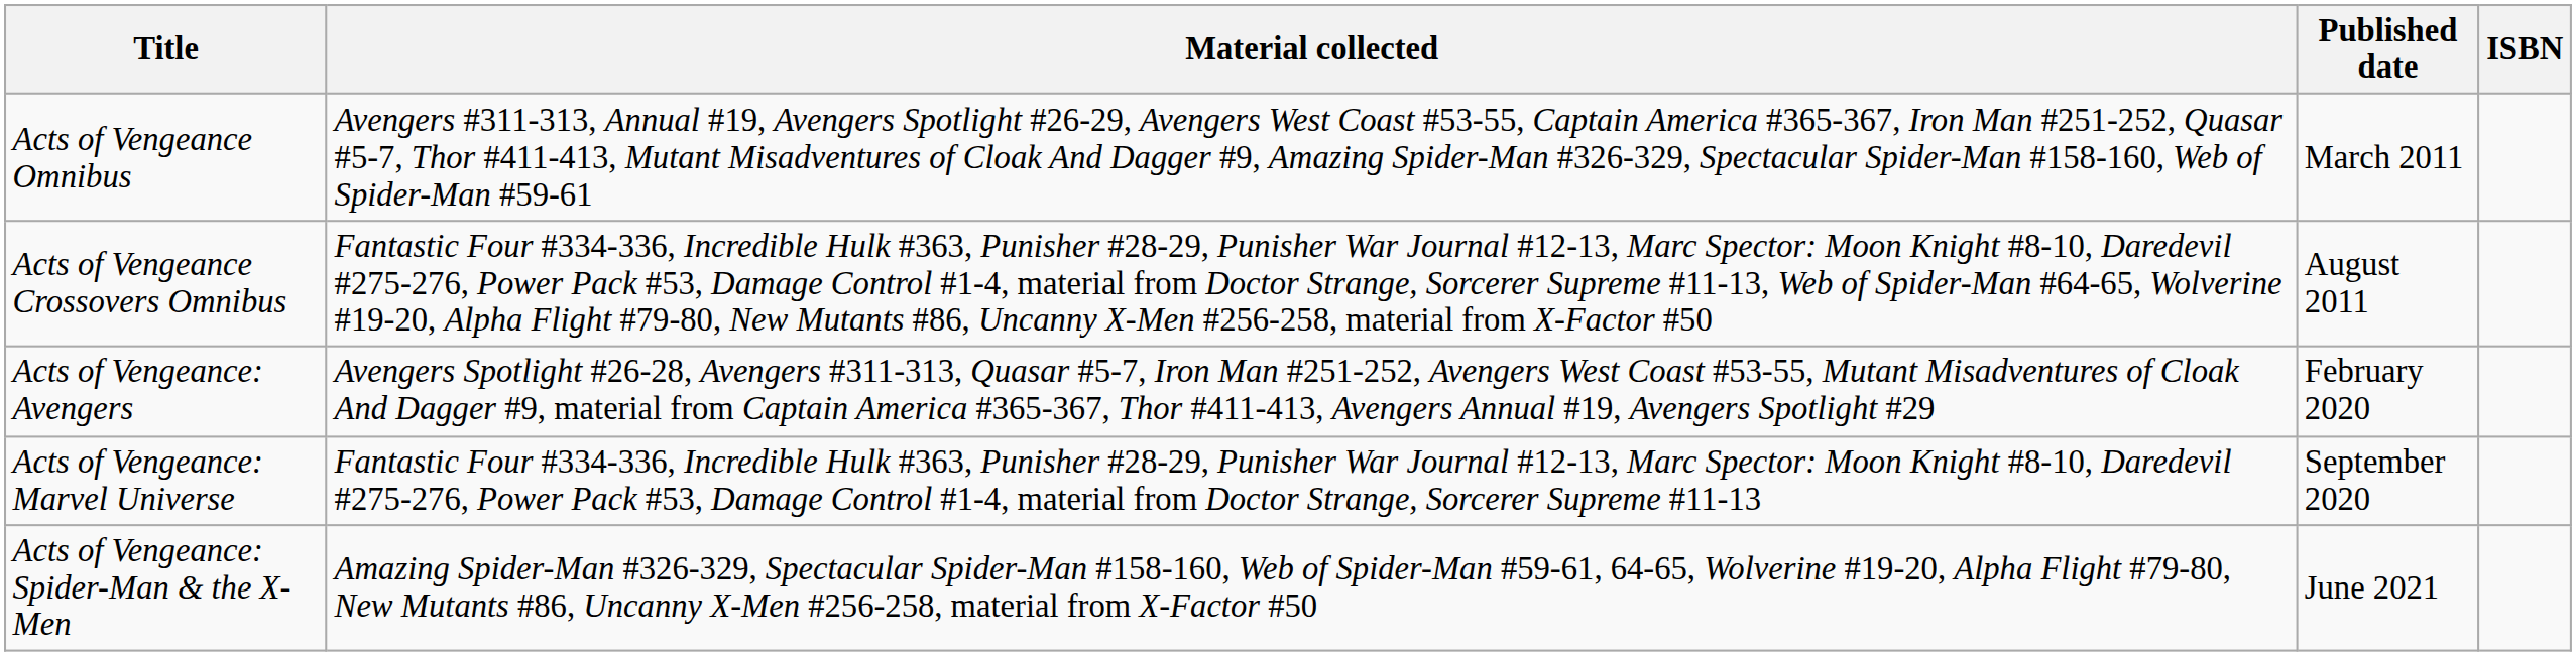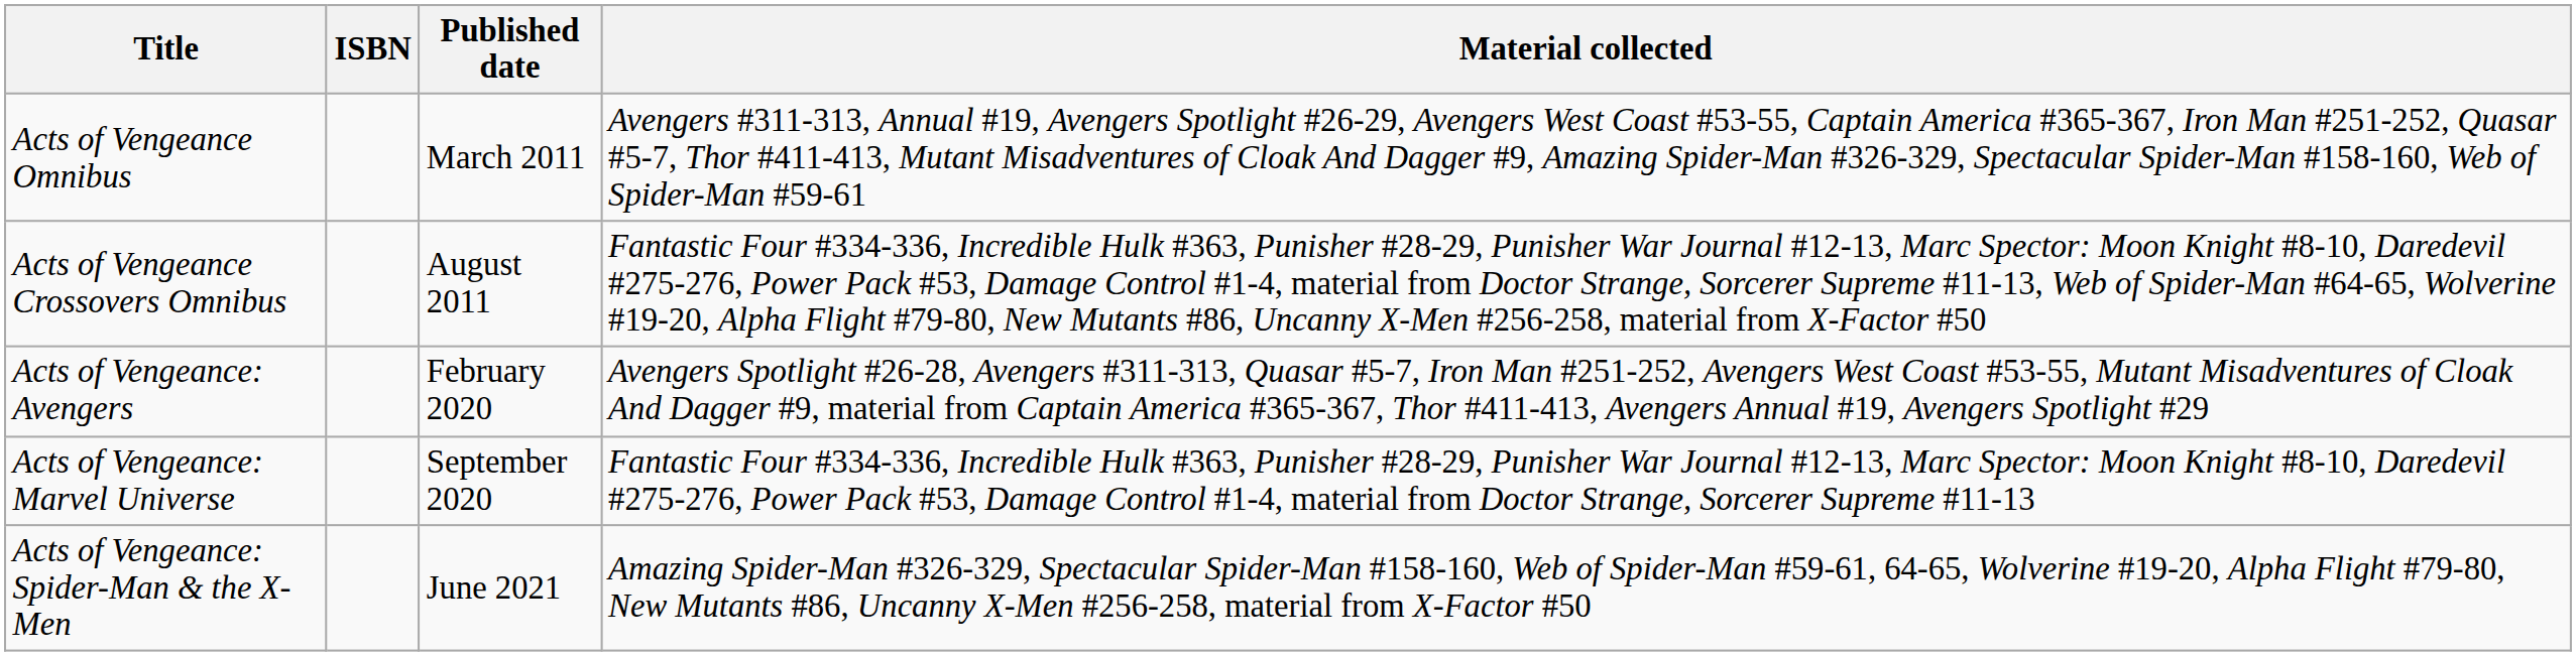 <table class="wikitable">
 <tr>
 <th>Title</th>
+<th>ISBN</th>
+<th>Published date</th>
 <th>Material collected</th>
-<th>Published date</th>
-<th>ISBN</th>
 </tr>
 <tr>
 <td><em>Acts of Vengeance Omnibus</em></td>
+<td></td>
+<td>March 2011</td>
 <td><em>Avengers</em> #311-313, <em>Annual</em> #19, <em>Avengers Spotlight</em> #26-29, <em>Avengers West Coast</em> #53-55, <em>Captain America</em> #365-367, <em>Iron Man</em> #251-252, <em>Quasar</em> #5-7, <em>Thor</em> #411-413, <em>Mutant Misadventures of Cloak And Dagger</em> #9, <em>Amazing Spider-Man</em> #326-329, <em>Spectacular Spider-Man</em> #158-160, <em>Web of Spider-Man</em> #59-61</td>
-<td>March 2011</td>
-<td></td>
 </tr>
 <tr>
 <td><em>Acts of Vengeance Crossovers Omnibus</em></td>
+<td></td>
+<td>August 2011</td>
 <td><em>Fantastic Four</em> #334-336, <em>Incredible Hulk</em> #363, <em>Punisher</em> #28-29, <em>Punisher War Journal</em> #12-13, <em>Marc Spector: Moon Knight</em> #8-10, <em>Daredevil</em> #275-276, <em>Power Pack</em> #53, <em>Damage Control</em> #1-4, material from <em>Doctor Strange, Sorcerer Supreme</em> #11-13, <em>Web of Spider-Man</em> #64-65, <em>Wolverine</em> #19-20, <em>Alpha Flight</em> #79-80, <em>New Mutants</em> #86, <em>Uncanny X-Men</em> #256-258, material from <em>X-Factor</em> #50</td>
-<td>August 2011</td>
-<td></td>
 </tr>
 <tr>
 <td><em>Acts of Vengeance: Avengers</em></td>
+<td></td>
+<td>February 2020</td>
 <td><em>Avengers Spotlight</em> #26-28, <em>Avengers</em> #311-313, <em>Quasar</em> #5-7, <em>Iron Man</em> #251-252, <em>Avengers West Coast</em> #53-55, <em>Mutant Misadventures of Cloak And Dagger</em> #9, material from <em>Captain America</em> #365-367, <em>Thor</em> #411-413, <em>Avengers Annual</em> #19, <em>Avengers Spotlight</em> #29</td>
-<td>February 2020</td>
-<td></td>
 </tr>
 <tr>
 <td><em>Acts of Vengeance: Marvel Universe</em></td>
+<td></td>
+<td>September 2020</td>
 <td><em>Fantastic Four</em> #334-336, <em>Incredible Hulk</em> #363, <em>Punisher</em> #28-29, <em>Punisher War Journal</em> #12-13, <em>Marc Spector: Moon Knight</em> #8-10, <em>Daredevil</em> #275-276, <em>Power Pack</em> #53, <em>Damage Control</em> #1-4, material from <em>Doctor Strange, Sorcerer Supreme</em> #11-13</td>
-<td>September 2020</td>
-<td></td>
 </tr>
 <tr>
 <td><em>Acts of Vengeance: Spider-Man & the X-Men</em></td>
+<td></td>
+<td>June 2021</td>
 <td><em>Amazing Spider-Man</em> #326-329, <em>Spectacular Spider-Man</em> #158-160, <em>Web of Spider-Man</em> #59-61, 64-65, <em>Wolverine</em> #19-20, <em>Alpha Flight</em> #79-80, <em>New Mutants</em> #86, <em>Uncanny X-Men</em> #256-258, material from <em>X-Factor</em> #50</td>
-<td>June 2021</td>
-<td></td>
 </tr>
 </table>
